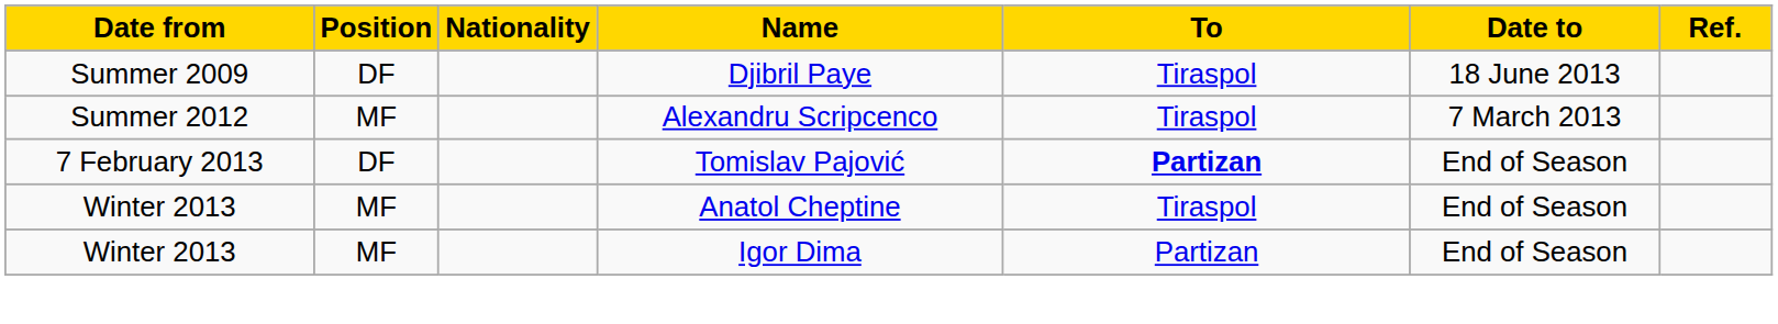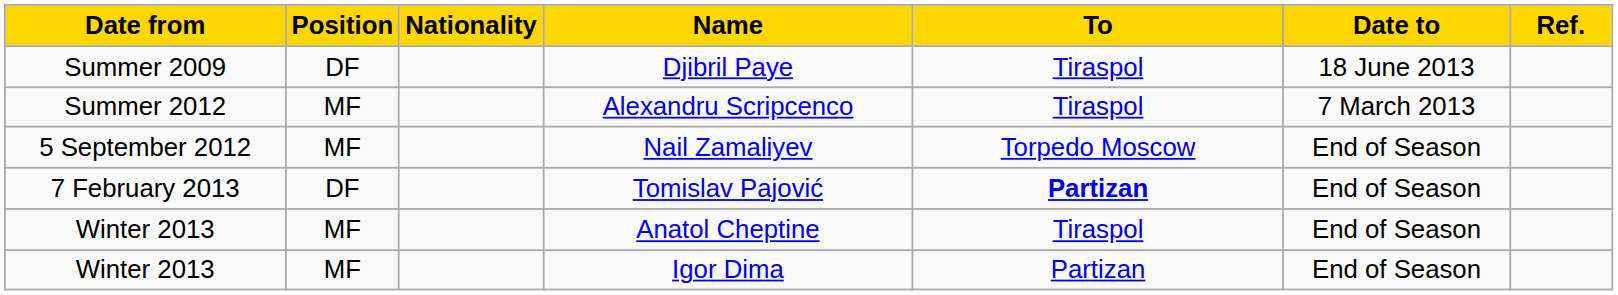 <table class="wikitable" style="text-align:center; font-size:90%; ">
 <tr>
 <th style="background:gold; color:black; width:150px;">Date from</th>
 <th style="background:gold; color:black; width:50px;">Position</th>
 <th style="background:gold; color:black; width:50px;">Nationality</th>
 <th style="background:gold; color:black; width:200px;">Name</th>
 <th style="background:gold; color:black; width:200px;">To</th>
 <th style="background:gold; color:black; width:120px;">Date to</th>
 <th style="background:gold; color:black; width:50px;">Ref.</th>
 </tr>
 <tr>
 <td>Summer 2009</td>
 <td>DF</td>
 <td></td>
 <td><a href='#'>Djibril Paye</a></td>
 <td><a href='#'>Tiraspol</a></td>
 <td>18 June 2013</td>
 <td></td>
 </tr>
 <tr>
 <td>Summer 2012</td>
 <td>MF</td>
 <td></td>
 <td><a href='#'>Alexandru Scripcenco</a></td>
 <td><a href='#'>Tiraspol</a></td>
 <td>7 March 2013</td>
+<td></td>
+</tr>
+<tr>
+<td>5 September 2012</td>
+<td>MF</td>
+<td></td>
+<td><a href='#'>Nail Zamaliyev</a></td>
+<td><a href='#'>Torpedo Moscow</a></td>
+<td>End of Season</td>
 <td></td>
 </tr>
 <tr>
 <td>7 February 2013</td>
 <td>DF</td>
 <td></td>
 <td><a href='#'>Tomislav Pajović</a></td>
 <td><strong><a href='#'>Partizan</a></strong></td>
 <td>End of Season</td>
 <td></td>
 </tr>
 <tr>
 <td>Winter 2013</td>
 <td>MF</td>
 <td></td>
 <td><a href='#'>Anatol Cheptine</a></td>
 <td><a href='#'>Tiraspol</a></td>
 <td>End of Season</td>
 <td></td>
 </tr>
 <tr>
 <td>Winter 2013</td>
 <td>MF</td>
 <td></td>
 <td><a href='#'>Igor Dima</a></td>
 <td><a href='#'>Partizan</a></td>
 <td>End of Season</td>
 <td></td>
 </tr>
 </table>
